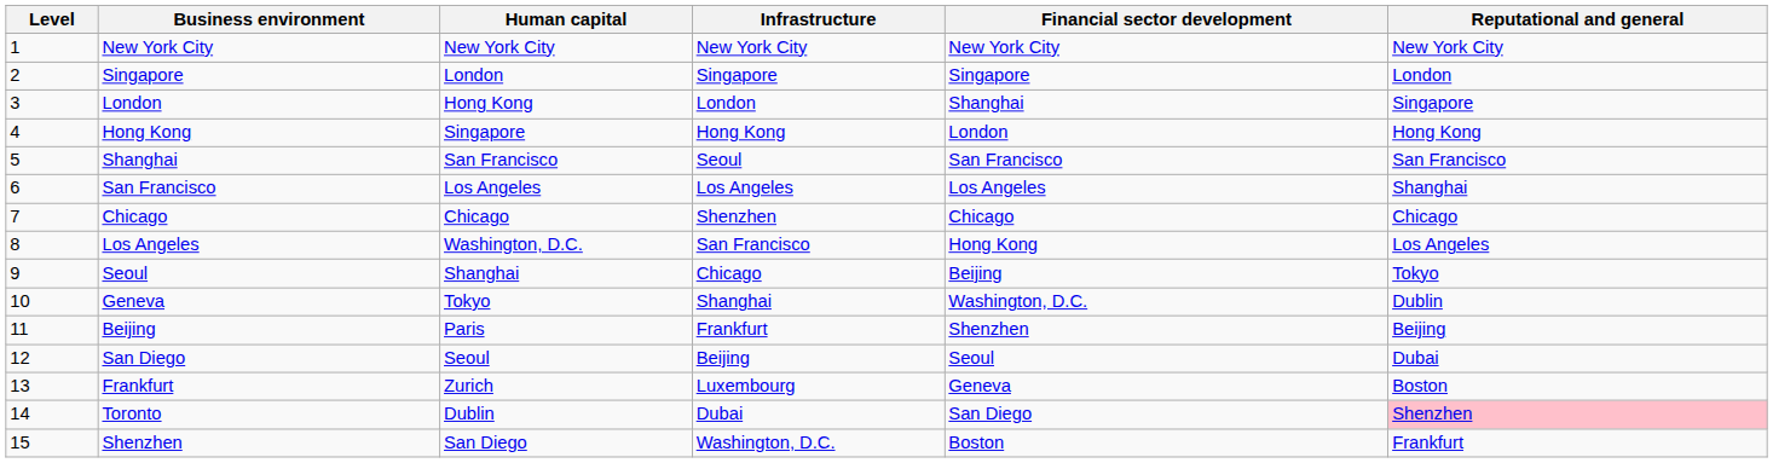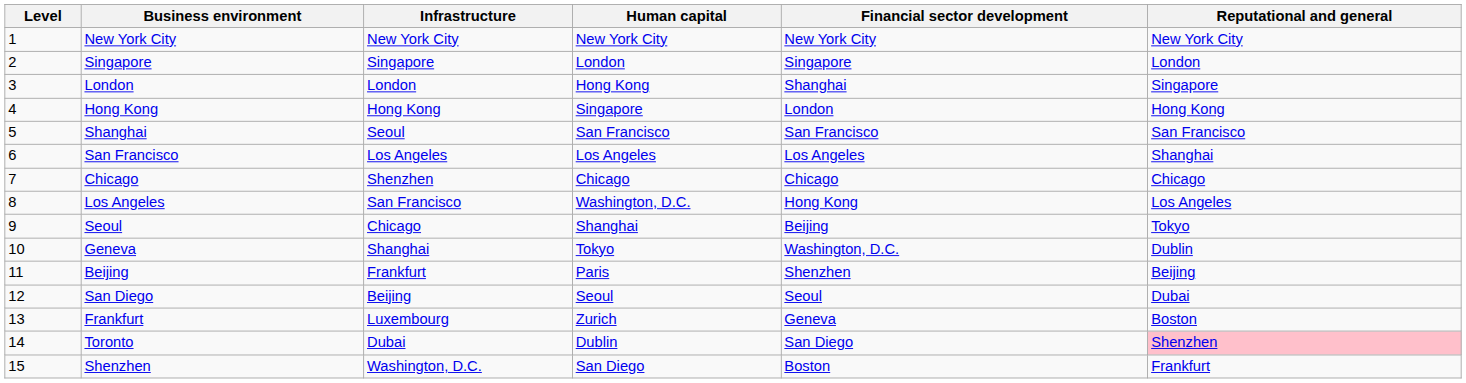 <table class="wikitable sortable"  style="width:100%; margin-left:0.5em; margin-bottom:0.5em;">
 <tr>
 <th>Level</th>
 <th>Business environment</th>
+<th>Infrastructure</th>
 <th>Human capital</th>
-<th>Infrastructure</th>
 <th>Financial sector development</th>
 <th>Reputational and general</th>
 </tr>
 <tr>
 <td>1</td>
 <td> <a href='#'>New York City</a></td>
 <td> <a href='#'>New York City</a></td>
 <td> <a href='#'>New York City</a></td>
 <td> <a href='#'>New York City</a></td>
 <td> <a href='#'>New York City</a></td>
 </tr>
 <tr>
 <td>2</td>
 <td> <a href='#'>Singapore</a></td>
+<td> <a href='#'>Singapore</a></td>
 <td> <a href='#'>London</a></td>
-<td> <a href='#'>Singapore</a></td>
 <td> <a href='#'>Singapore</a></td>
 <td> <a href='#'>London</a></td>
 </tr>
 <tr>
 <td>3</td>
 <td> <a href='#'>London</a></td>
+<td> <a href='#'>London</a></td>
 <td> <a href='#'>Hong Kong</a></td>
-<td> <a href='#'>London</a></td>
 <td> <a href='#'>Shanghai</a></td>
 <td> <a href='#'>Singapore</a></td>
 </tr>
 <tr>
 <td>4</td>
 <td> <a href='#'>Hong Kong</a></td>
+<td> <a href='#'>Hong Kong</a></td>
 <td> <a href='#'>Singapore</a></td>
-<td> <a href='#'>Hong Kong</a></td>
 <td> <a href='#'>London</a></td>
 <td> <a href='#'>Hong Kong</a></td>
 </tr>
 <tr>
 <td>5</td>
 <td> <a href='#'>Shanghai</a></td>
+<td> <a href='#'>Seoul</a></td>
 <td> <a href='#'>San Francisco</a></td>
-<td> <a href='#'>Seoul</a></td>
 <td> <a href='#'>San Francisco</a></td>
 <td> <a href='#'>San Francisco</a></td>
 </tr>
 <tr>
 <td>6</td>
 <td> <a href='#'>San Francisco</a></td>
 <td> <a href='#'>Los Angeles</a></td>
 <td> <a href='#'>Los Angeles</a></td>
 <td> <a href='#'>Los Angeles</a></td>
 <td> <a href='#'>Shanghai</a></td>
 </tr>
 <tr>
 <td>7</td>
 <td> <a href='#'>Chicago</a></td>
+<td> <a href='#'>Shenzhen</a></td>
 <td> <a href='#'>Chicago</a></td>
-<td> <a href='#'>Shenzhen</a></td>
 <td> <a href='#'>Chicago</a></td>
 <td> <a href='#'>Chicago</a></td>
 </tr>
 <tr>
 <td>8</td>
 <td> <a href='#'>Los Angeles</a></td>
+<td> <a href='#'>San Francisco</a></td>
 <td> <a href='#'>Washington, D.C.</a></td>
-<td> <a href='#'>San Francisco</a></td>
 <td> <a href='#'>Hong Kong</a></td>
 <td> <a href='#'>Los Angeles</a></td>
 </tr>
 <tr>
 <td>9</td>
 <td> <a href='#'>Seoul</a></td>
+<td> <a href='#'>Chicago</a></td>
 <td> <a href='#'>Shanghai</a></td>
-<td> <a href='#'>Chicago</a></td>
 <td> <a href='#'>Beijing</a></td>
 <td> <a href='#'>Tokyo</a></td>
 </tr>
 <tr>
 <td>10</td>
 <td> <a href='#'>Geneva</a></td>
+<td> <a href='#'>Shanghai</a></td>
 <td> <a href='#'>Tokyo</a></td>
-<td> <a href='#'>Shanghai</a></td>
 <td> <a href='#'>Washington, D.C.</a></td>
 <td> <a href='#'>Dublin</a></td>
 </tr>
 <tr>
 <td>11</td>
 <td> <a href='#'>Beijing</a></td>
+<td> <a href='#'>Frankfurt</a></td>
 <td> <a href='#'>Paris</a></td>
-<td> <a href='#'>Frankfurt</a></td>
 <td> <a href='#'>Shenzhen</a></td>
 <td> <a href='#'>Beijing</a></td>
 </tr>
 <tr>
 <td>12</td>
 <td> <a href='#'>San Diego</a></td>
+<td> <a href='#'>Beijing</a></td>
 <td> <a href='#'>Seoul</a></td>
-<td> <a href='#'>Beijing</a></td>
 <td> <a href='#'>Seoul</a></td>
 <td> <a href='#'>Dubai</a></td>
 </tr>
 <tr>
 <td>13</td>
 <td> <a href='#'>Frankfurt</a></td>
+<td> <a href='#'>Luxembourg</a></td>
 <td> <a href='#'>Zurich</a></td>
-<td> <a href='#'>Luxembourg</a></td>
 <td> <a href='#'>Geneva</a></td>
 <td> <a href='#'>Boston</a></td>
 </tr>
 <tr>
 <td>14</td>
 <td> <a href='#'>Toronto</a></td>
+<td> <a href='#'>Dubai</a></td>
 <td> <a href='#'>Dublin</a></td>
-<td> <a href='#'>Dubai</a></td>
 <td> <a href='#'>San Diego</a></td>
 <td style="background: pink;"> <a href='#'>Shenzhen</a></td>
 </tr>
 <tr>
 <td>15</td>
 <td> <a href='#'>Shenzhen</a></td>
+<td> <a href='#'>Washington, D.C.</a></td>
 <td> <a href='#'>San Diego</a></td>
-<td> <a href='#'>Washington, D.C.</a></td>
 <td> <a href='#'>Boston</a></td>
 <td> <a href='#'>Frankfurt</a></td>
 </tr>
 </table>
